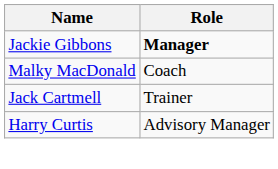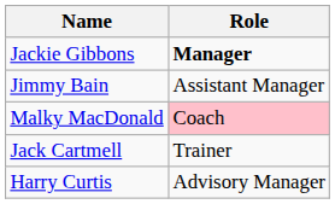 <table class="wikitable">
 <tr>
 <th>Name</th>
 <th>Role</th>
 </tr>
 <tr>
 <td> <a href='#'>Jackie Gibbons</a></td>
 <td><strong>Manager</strong></td>
 </tr>
 <tr>
+<td> <a href='#'>Jimmy Bain</a></td>
+<td>Assistant Manager</td>
+</tr>
+<tr>
 <td> <a href='#'>Malky MacDonald</a></td>
-<td>Coach</td>
+<td style="background: pink;">Coach</td>
 </tr>
 <tr>
 <td> <a href='#'>Jack Cartmell</a></td>
 <td>Trainer</td>
 </tr>
 <tr>
 <td> <a href='#'>Harry Curtis</a></td>
 <td>Advisory Manager</td>
 </tr>
 </table>
